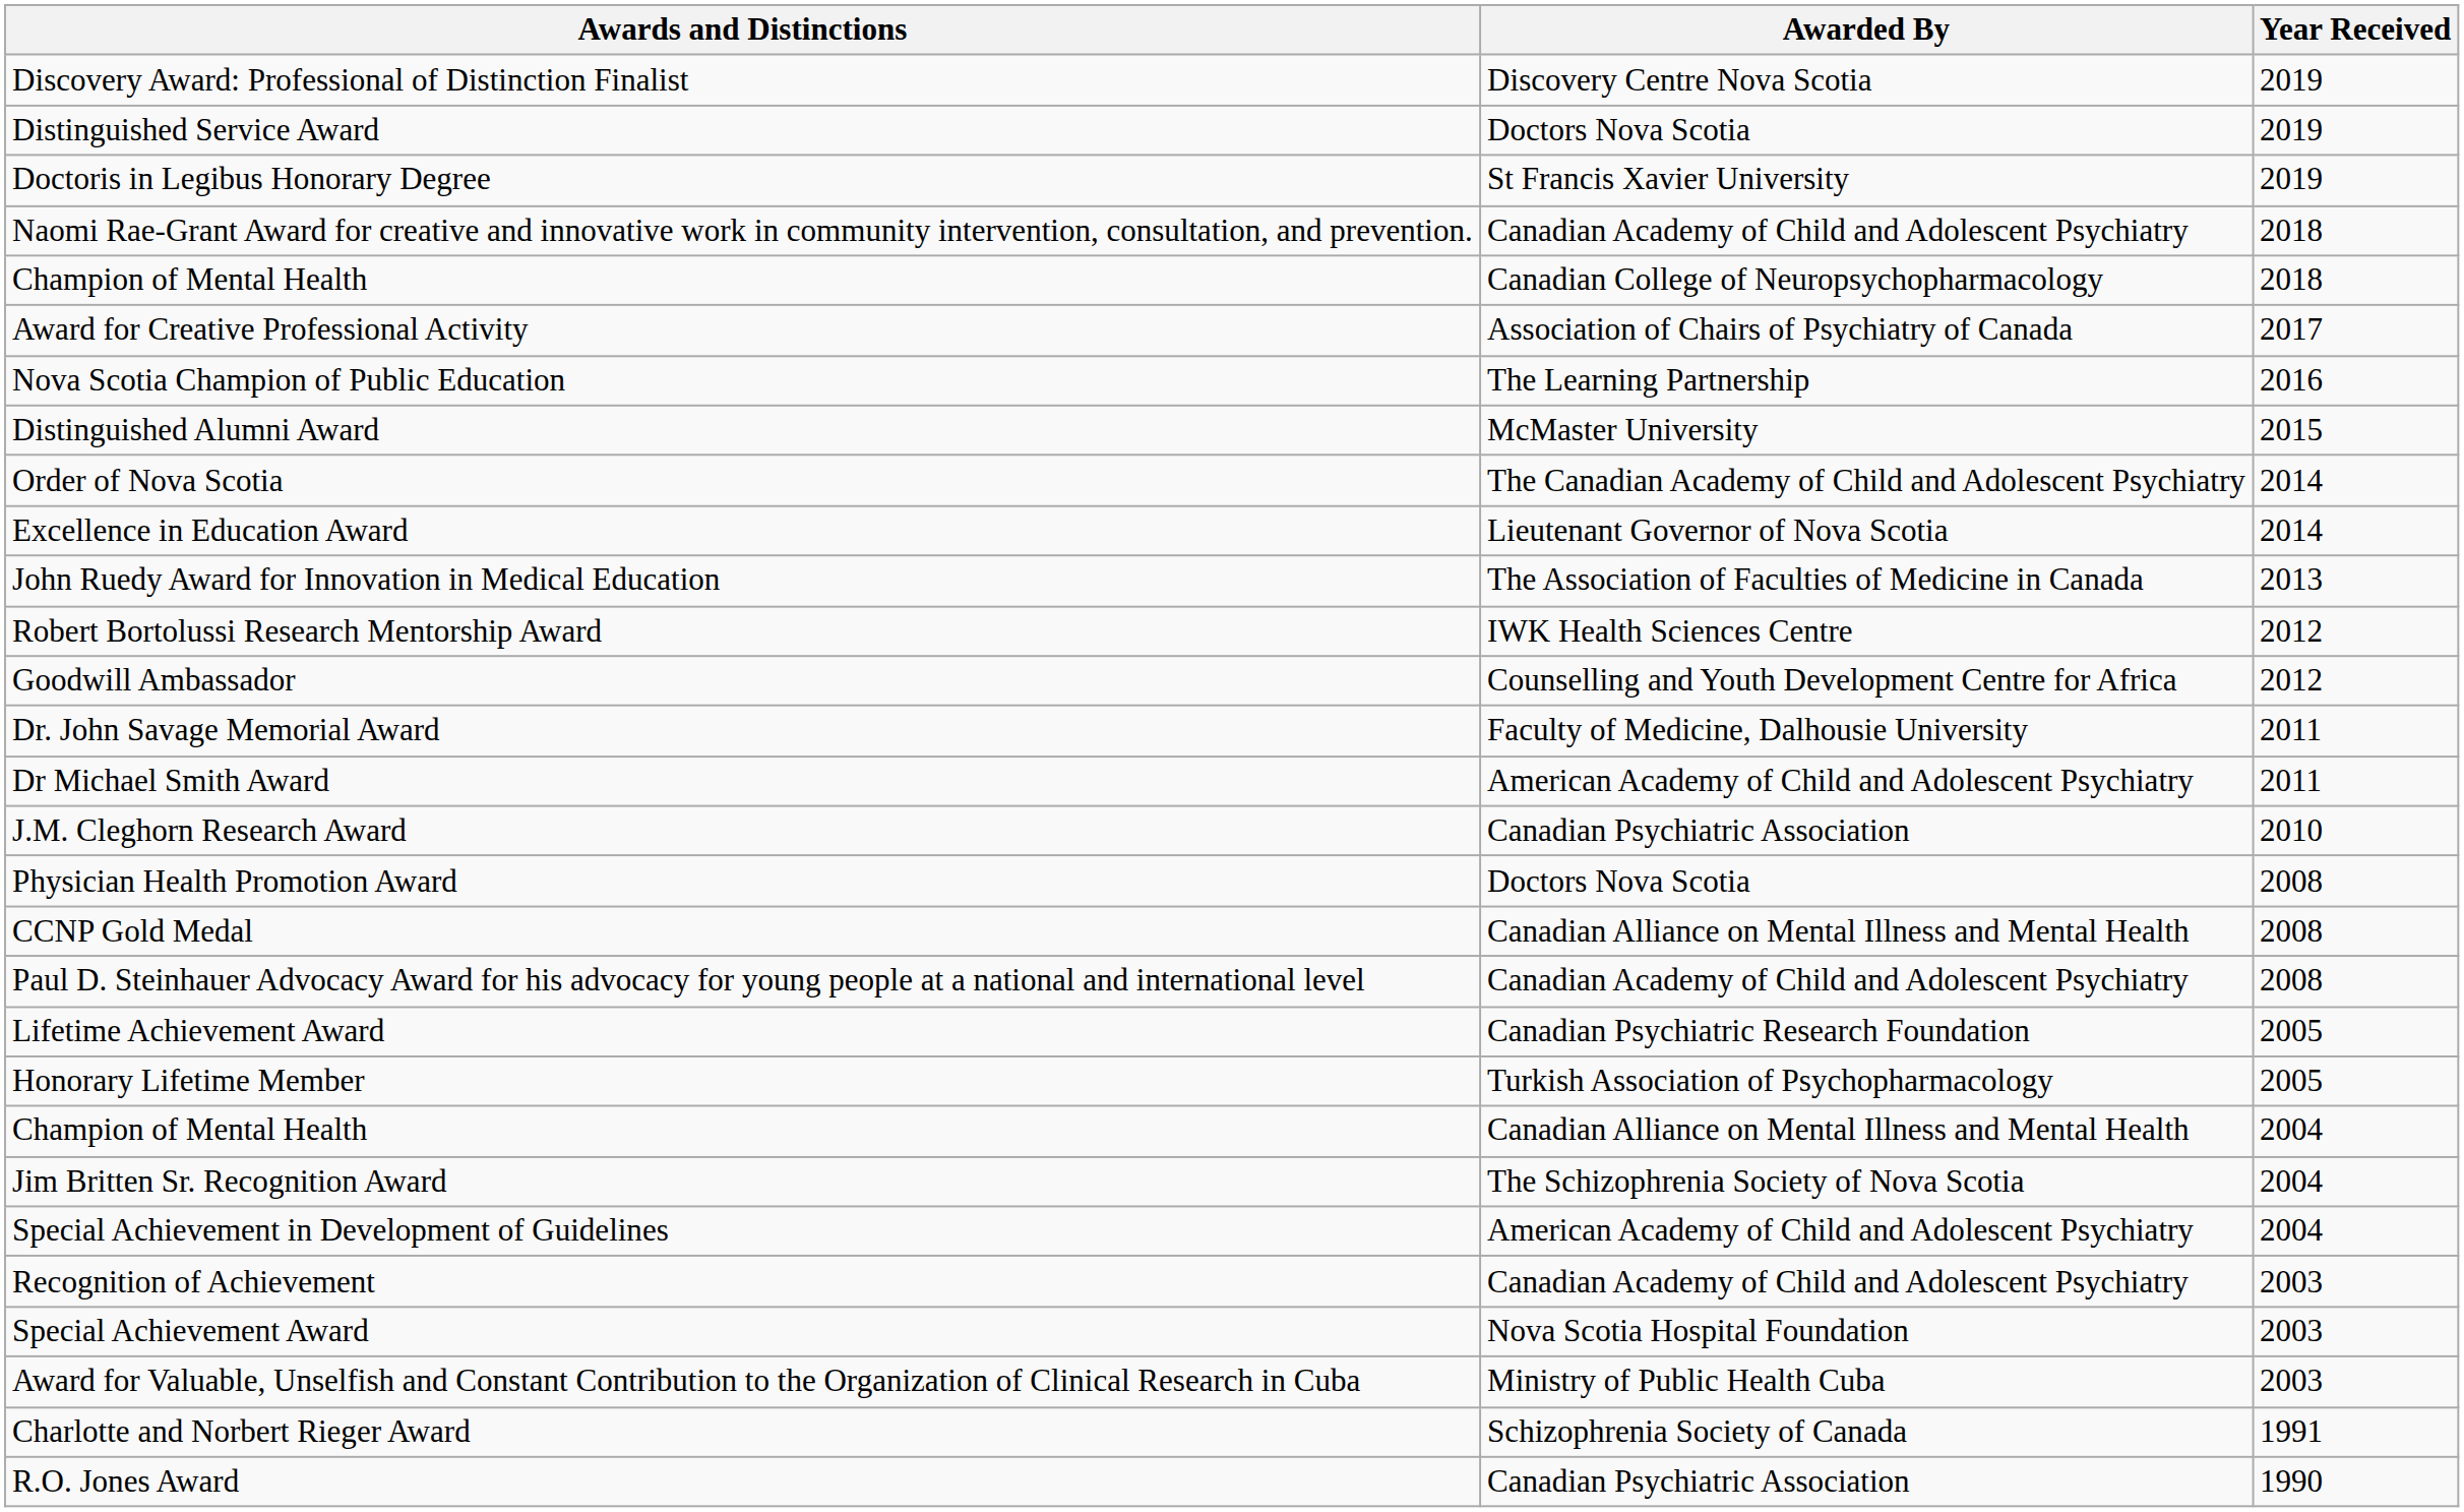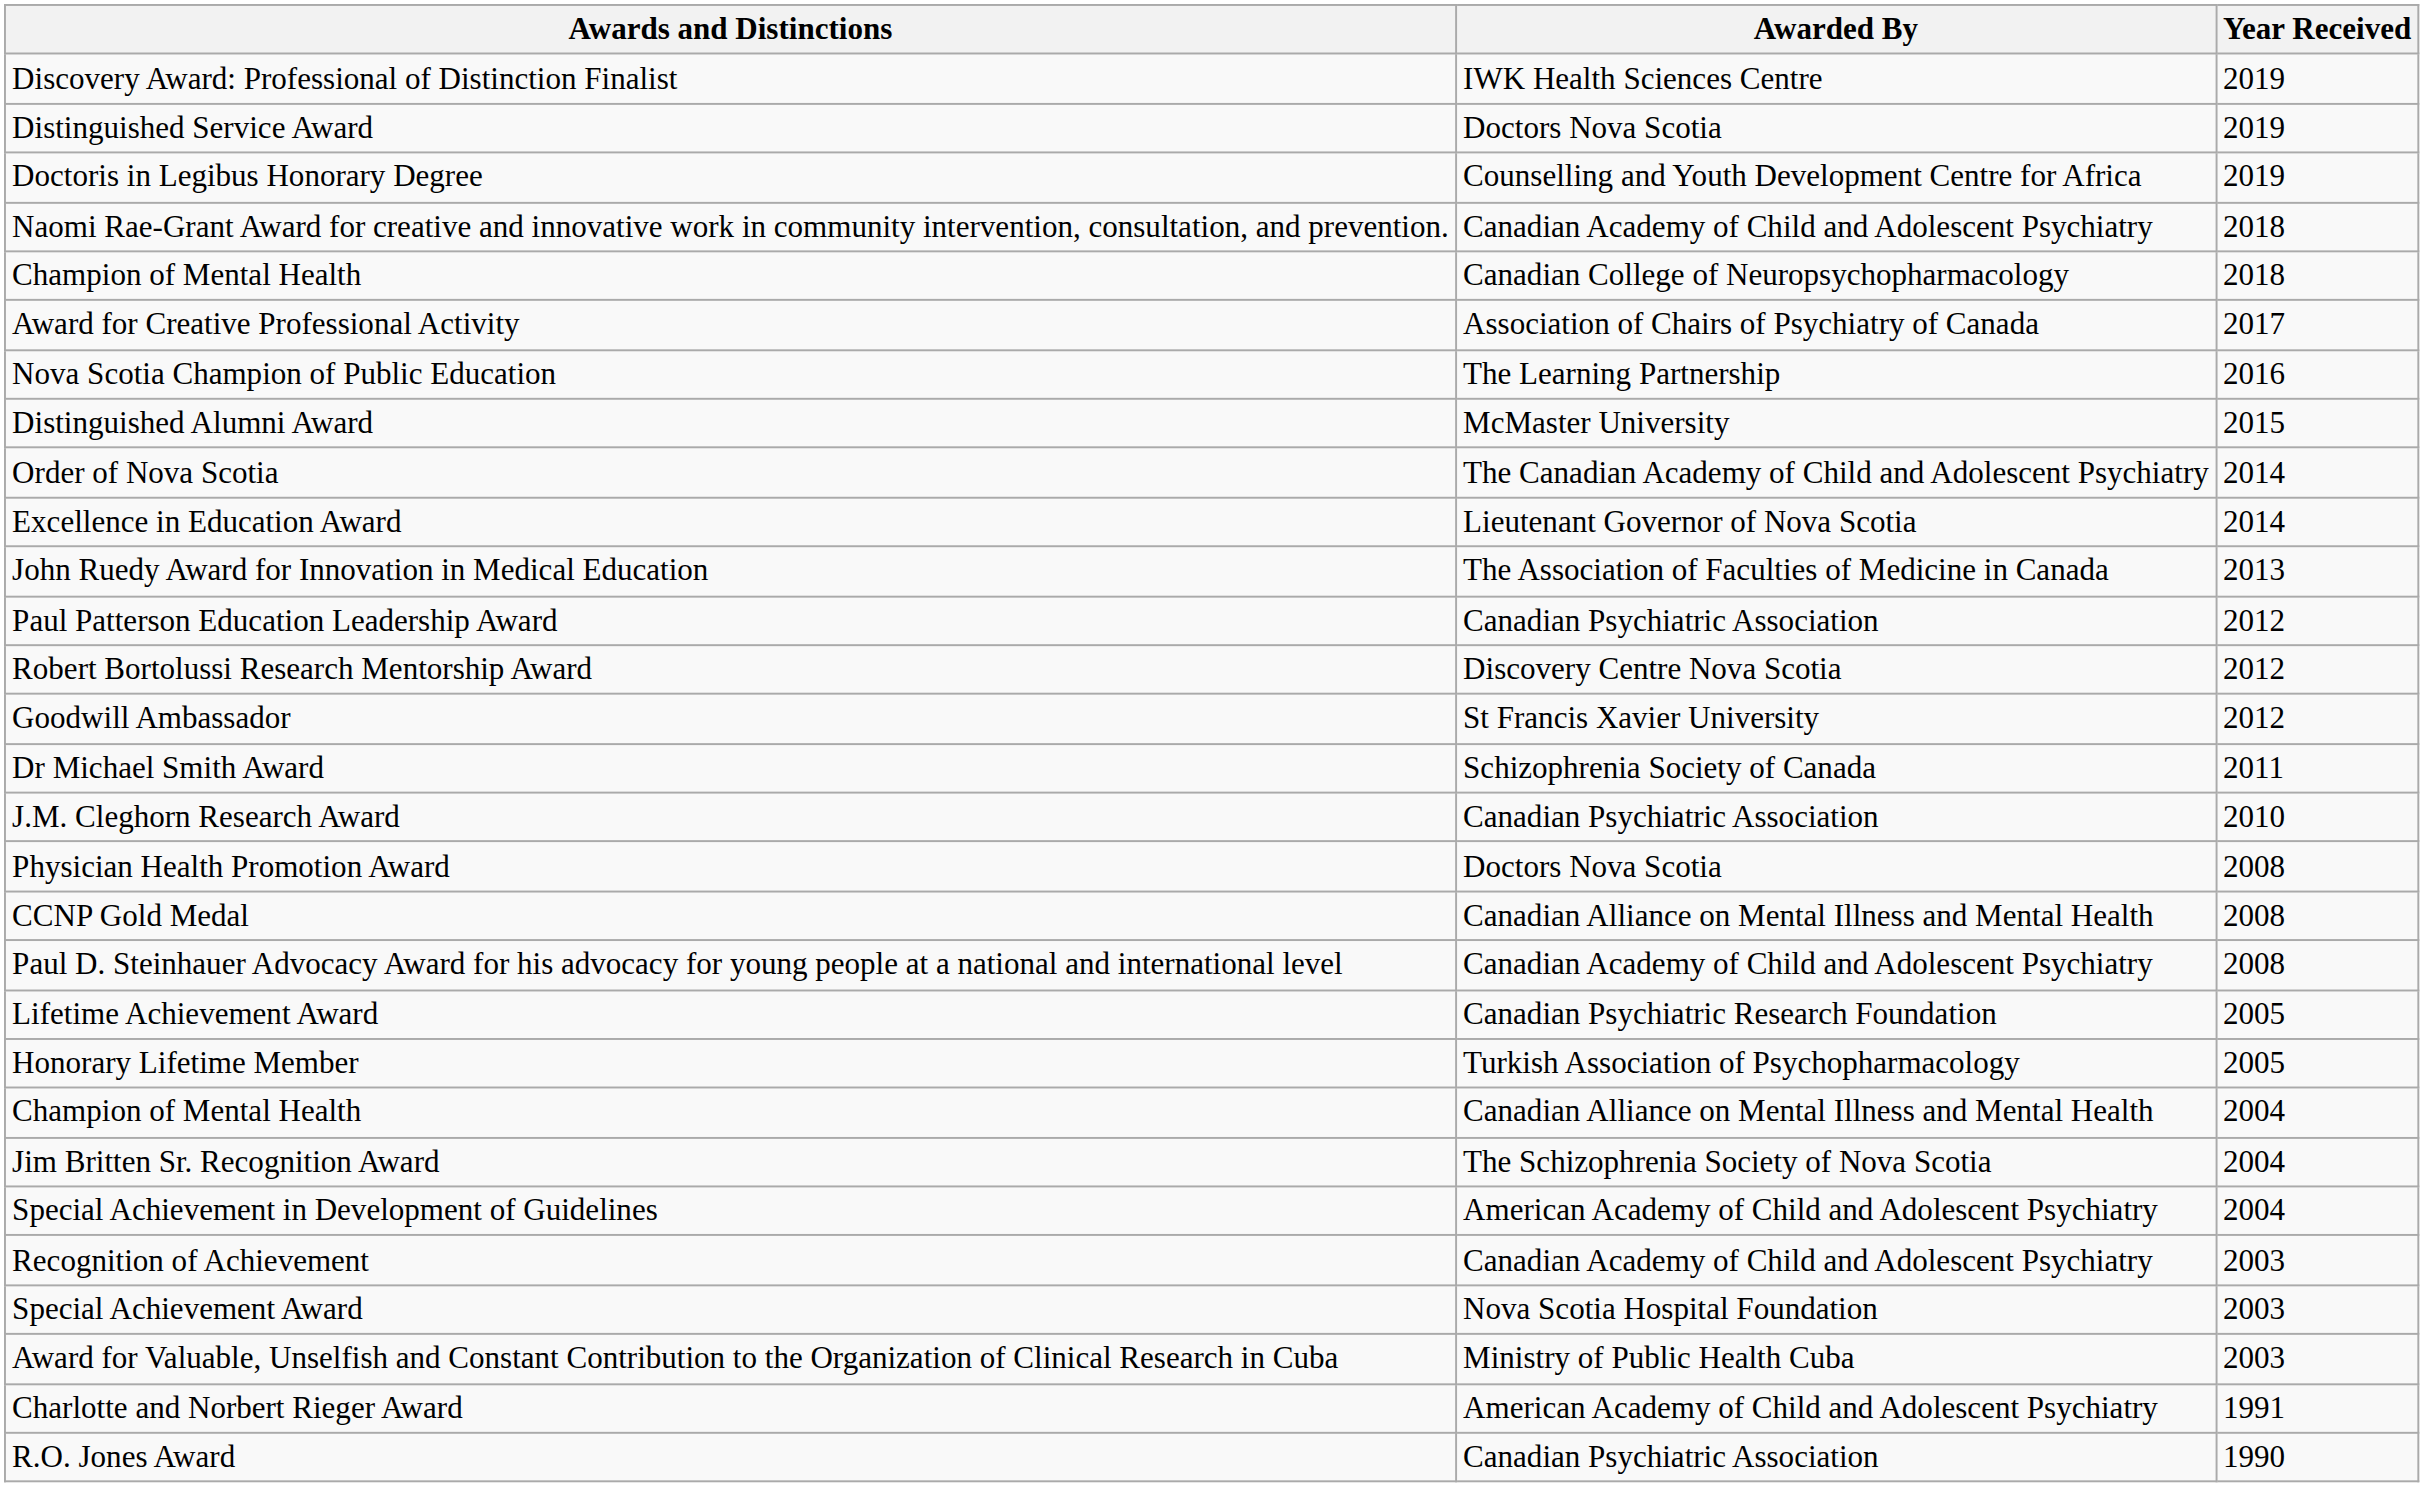 <table class="wikitable">
 <tr>
 <th>Awards and Distinctions</th>
 <th>Awarded By</th>
 <th>Year Received</th>
 </tr>
 <tr>
 <td>Discovery Award: Professional of Distinction Finalist</td>
-<td>Discovery Centre Nova Scotia</td>
+<td>IWK Health Sciences Centre</td>
 <td>2019</td>
 </tr>
 <tr>
 <td>Distinguished Service Award</td>
 <td>Doctors Nova Scotia</td>
 <td>2019</td>
 </tr>
 <tr>
 <td>Doctoris in Legibus Honorary Degree</td>
-<td>St Francis Xavier University</td>
+<td>Counselling and Youth Development Centre for Africa</td>
 <td>2019</td>
 </tr>
 <tr>
 <td>Naomi Rae-Grant Award for creative and innovative work in community intervention,  consultation, and prevention.</td>
 <td>Canadian Academy of Child and Adolescent Psychiatry</td>
 <td>2018</td>
 </tr>
 <tr>
 <td>Champion of Mental Health</td>
 <td>Canadian College of Neuropsychopharmacology</td>
 <td>2018</td>
 </tr>
 <tr>
 <td>Award for Creative Professional Activity</td>
 <td>Association of Chairs of Psychiatry of Canada</td>
 <td>2017</td>
 </tr>
 <tr>
 <td>Nova Scotia Champion of Public Education</td>
 <td>The Learning Partnership</td>
 <td>2016</td>
 </tr>
 <tr>
 <td>Distinguished Alumni Award</td>
 <td>McMaster University</td>
 <td>2015</td>
 </tr>
 <tr>
 <td>Order of Nova Scotia</td>
 <td>The Canadian Academy of Child and Adolescent Psychiatry</td>
 <td>2014</td>
 </tr>
 <tr>
 <td>Excellence in Education Award</td>
 <td>Lieutenant Governor of Nova Scotia</td>
 <td>2014</td>
 </tr>
 <tr>
 <td>John Ruedy Award for Innovation in Medical Education</td>
 <td>The Association of Faculties of Medicine in Canada</td>
 <td>2013</td>
 </tr>
 <tr>
+<td>Paul Patterson Education Leadership Award</td>
+<td>Canadian Psychiatric Association</td>
+<td>2012</td>
+</tr>
+<tr>
 <td>Robert Bortolussi Research Mentorship Award</td>
-<td>IWK Health Sciences Centre</td>
+<td>Discovery Centre Nova Scotia</td>
 <td>2012</td>
 </tr>
 <tr>
 <td>Goodwill Ambassador</td>
-<td>Counselling and Youth Development Centre for Africa</td>
+<td>St Francis Xavier University</td>
 <td>2012</td>
 </tr>
 <tr>
-<td>Dr. John Savage Memorial Award</td>
-<td>Faculty of Medicine, Dalhousie University</td>
-<td>2011</td>
-</tr>
-<tr>
 <td>Dr  Michael Smith Award</td>
-<td>American Academy of Child and Adolescent Psychiatry</td>
+<td>Schizophrenia  Society of Canada</td>
 <td>2011</td>
 </tr>
 <tr>
 <td>J.M. Cleghorn Research Award</td>
 <td>Canadian Psychiatric Association</td>
 <td>2010</td>
 </tr>
 <tr>
 <td>Physician Health Promotion Award</td>
 <td>Doctors Nova Scotia</td>
 <td>2008</td>
 </tr>
 <tr>
 <td>CCNP Gold Medal</td>
 <td>Canadian Alliance on Mental Illness and Mental Health</td>
 <td>2008</td>
 </tr>
 <tr>
 <td>Paul D. Steinhauer Advocacy Award for his advocacy for young people at a national  and international level</td>
 <td>Canadian Academy of Child and Adolescent Psychiatry</td>
 <td>2008</td>
 </tr>
 <tr>
 <td>Lifetime Achievement Award</td>
 <td>Canadian Psychiatric Research Foundation</td>
 <td>2005</td>
 </tr>
 <tr>
 <td>Honorary Lifetime Member</td>
 <td>Turkish Association of Psychopharmacology</td>
 <td>2005</td>
 </tr>
 <tr>
 <td>Champion of Mental Health</td>
 <td>Canadian Alliance on Mental Illness and Mental Health</td>
 <td>2004</td>
 </tr>
 <tr>
 <td>Jim Britten Sr. Recognition Award</td>
 <td>The Schizophrenia Society of Nova Scotia</td>
 <td>2004</td>
 </tr>
 <tr>
 <td>Special Achievement in Development of Guidelines</td>
 <td>American Academy of Child and Adolescent Psychiatry</td>
 <td>2004</td>
 </tr>
 <tr>
 <td>Recognition of Achievement</td>
 <td>Canadian Academy of Child and Adolescent Psychiatry</td>
 <td>2003</td>
 </tr>
 <tr>
 <td>Special Achievement Award</td>
 <td>Nova Scotia Hospital Foundation</td>
 <td>2003</td>
 </tr>
 <tr>
 <td>Award for Valuable, Unselfish and Constant Contribution to the Organization of  Clinical Research in Cuba</td>
 <td>Ministry of Public Health Cuba</td>
 <td>2003</td>
 </tr>
 <tr>
 <td>Charlotte and Norbert Rieger Award</td>
-<td>Schizophrenia  Society of Canada</td>
+<td>American Academy of Child and Adolescent Psychiatry</td>
 <td>1991</td>
 </tr>
 <tr>
 <td>R.O. Jones Award</td>
 <td>Canadian Psychiatric Association</td>
 <td>1990</td>
 </tr>
 </table>
